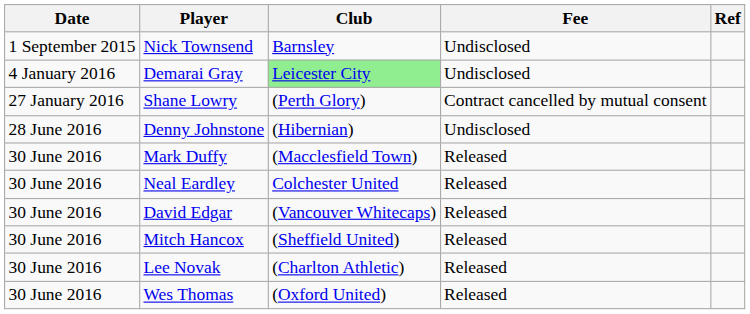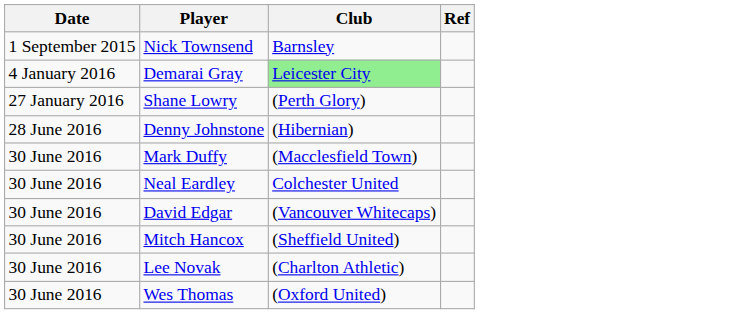 <table class="wikitable" style="text-align: left">
 <tr>
 <th>Date</th>
 <th>Player</th>
 <th>Club</th>
-<th>Fee</th>
 <th>Ref</th>
 </tr>
 <tr>
 <td>1 September 2015</td>
 <td><a href='#'>Nick Townsend</a></td>
 <td><a href='#'>Barnsley</a></td>
-<td>Undisclosed</td>
 <td style=text-align:center></td>
 </tr>
 <tr>
 <td>4 January 2016</td>
 <td><a href='#'>Demarai Gray</a></td>
 <td style="background: lightgreen;"><a href='#'>Leicester City</a></td>
-<td>Undisclosed</td>
 <td style=text-align:center></td>
 </tr>
 <tr>
 <td>27 January 2016</td>
 <td><a href='#'>Shane Lowry</a></td>
 <td>(<a href='#'>Perth Glory</a>)</td>
-<td>Contract cancelled by mutual consent</td>
 <td style=text-align:center></td>
 </tr>
 <tr>
 <td>28 June 2016</td>
 <td><a href='#'>Denny Johnstone</a></td>
 <td>(<a href='#'>Hibernian</a>)</td>
-<td>Undisclosed</td>
 <td style=text-align:center></td>
 </tr>
 <tr>
 <td>30 June 2016</td>
 <td><a href='#'>Mark Duffy</a></td>
 <td>(<a href='#'>Macclesfield Town</a>)</td>
-<td>Released</td>
 <td style=text-align:center></td>
 </tr>
 <tr>
 <td>30 June 2016</td>
 <td><a href='#'>Neal Eardley</a></td>
 <td><a href='#'>Colchester United</a></td>
-<td>Released</td>
 <td style=text-align:center></td>
 </tr>
 <tr>
 <td>30 June 2016</td>
 <td><a href='#'>David Edgar</a></td>
 <td>(<a href='#'>Vancouver Whitecaps</a>)</td>
-<td>Released</td>
 <td style=text-align:center></td>
 </tr>
 <tr>
 <td>30 June 2016</td>
 <td><a href='#'>Mitch Hancox</a></td>
 <td>(<a href='#'>Sheffield United</a>)</td>
-<td>Released</td>
 <td style=text-align:center></td>
 </tr>
 <tr>
 <td>30 June 2016</td>
 <td><a href='#'>Lee Novak</a></td>
 <td>(<a href='#'>Charlton Athletic</a>)</td>
-<td>Released</td>
 <td style=text-align:center></td>
 </tr>
 <tr>
 <td>30 June 2016</td>
 <td><a href='#'>Wes Thomas</a></td>
 <td>(<a href='#'>Oxford United</a>)</td>
-<td>Released</td>
 <td style=text-align:center></td>
 </tr>
 </table>
